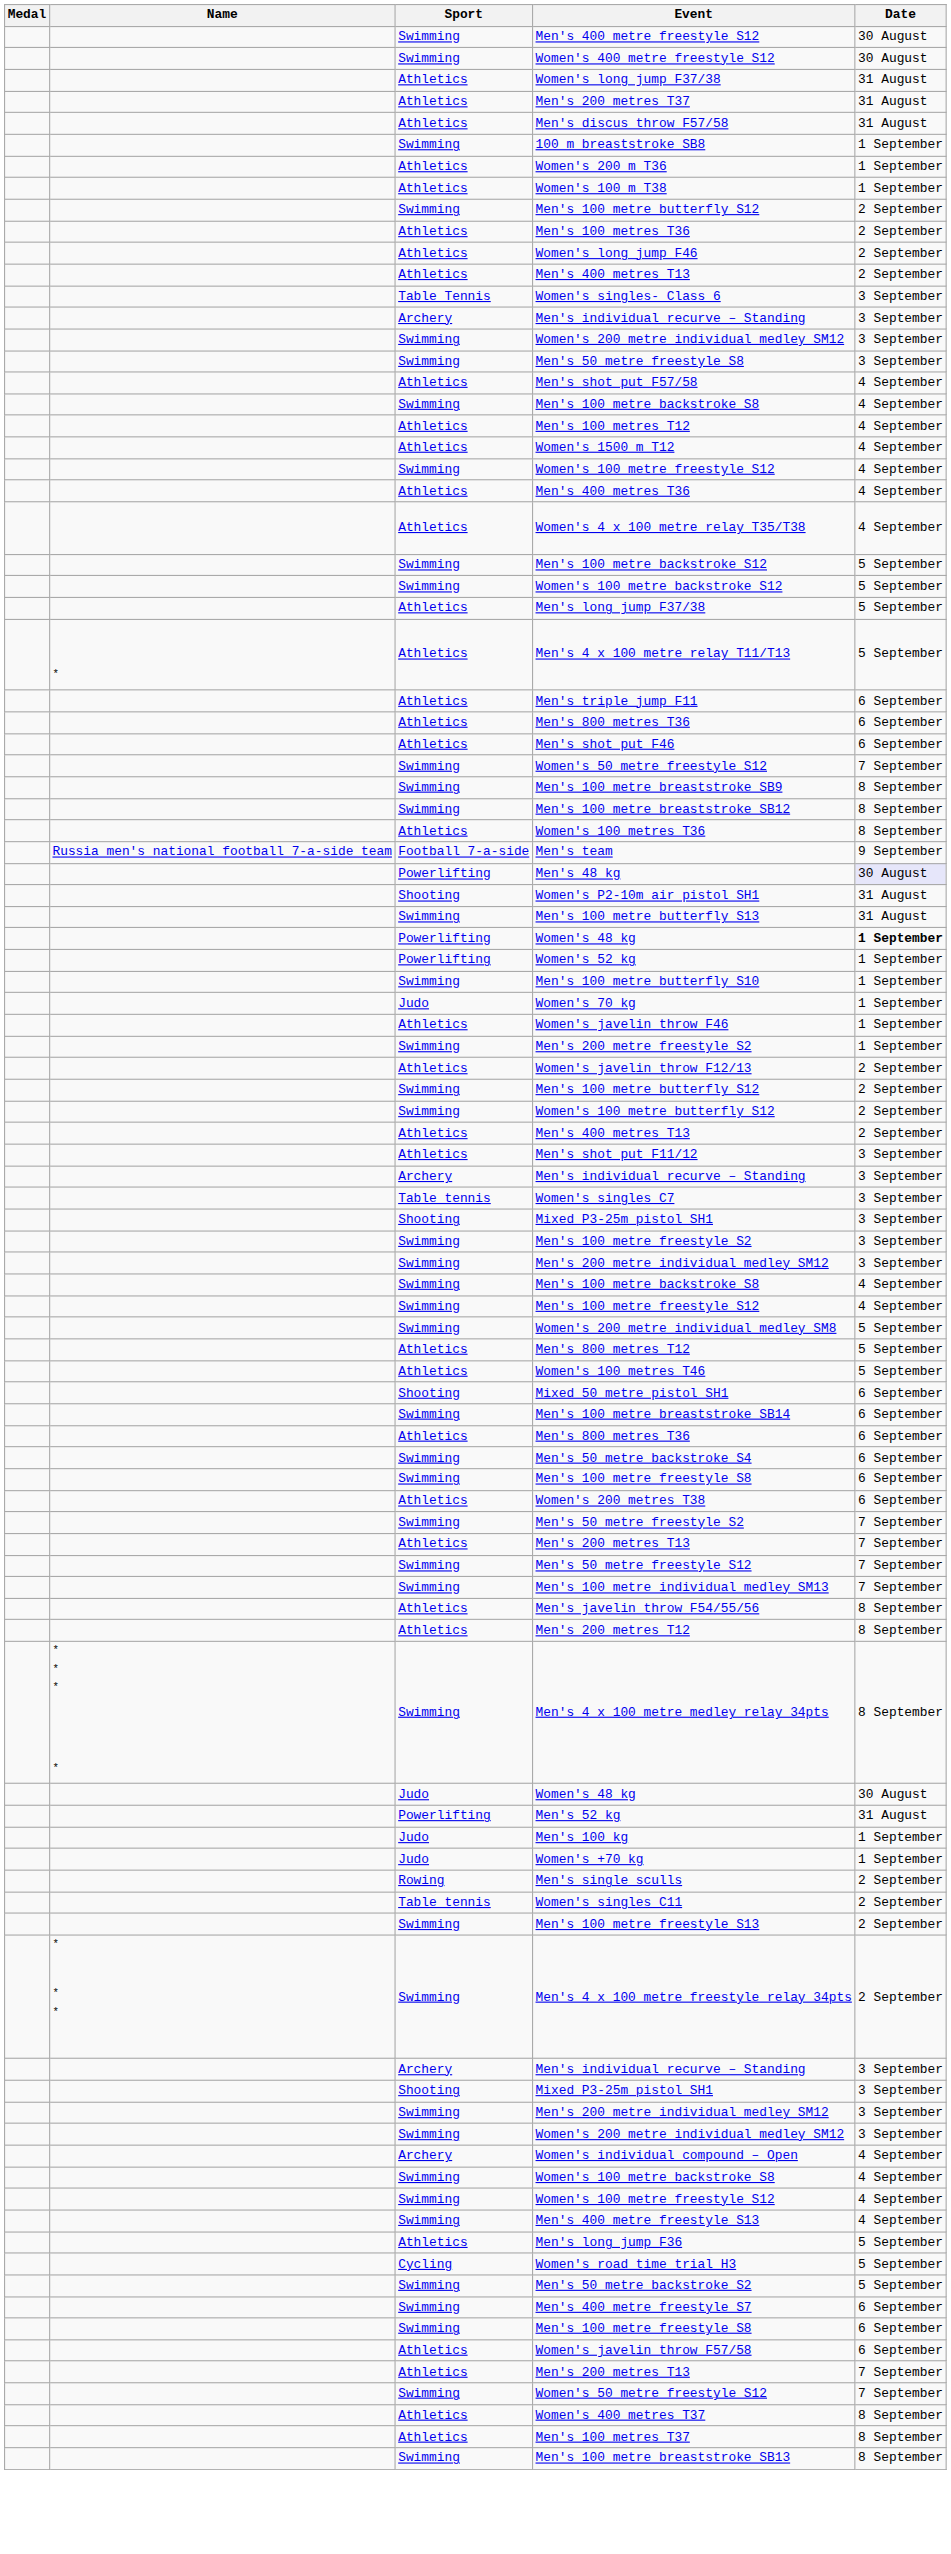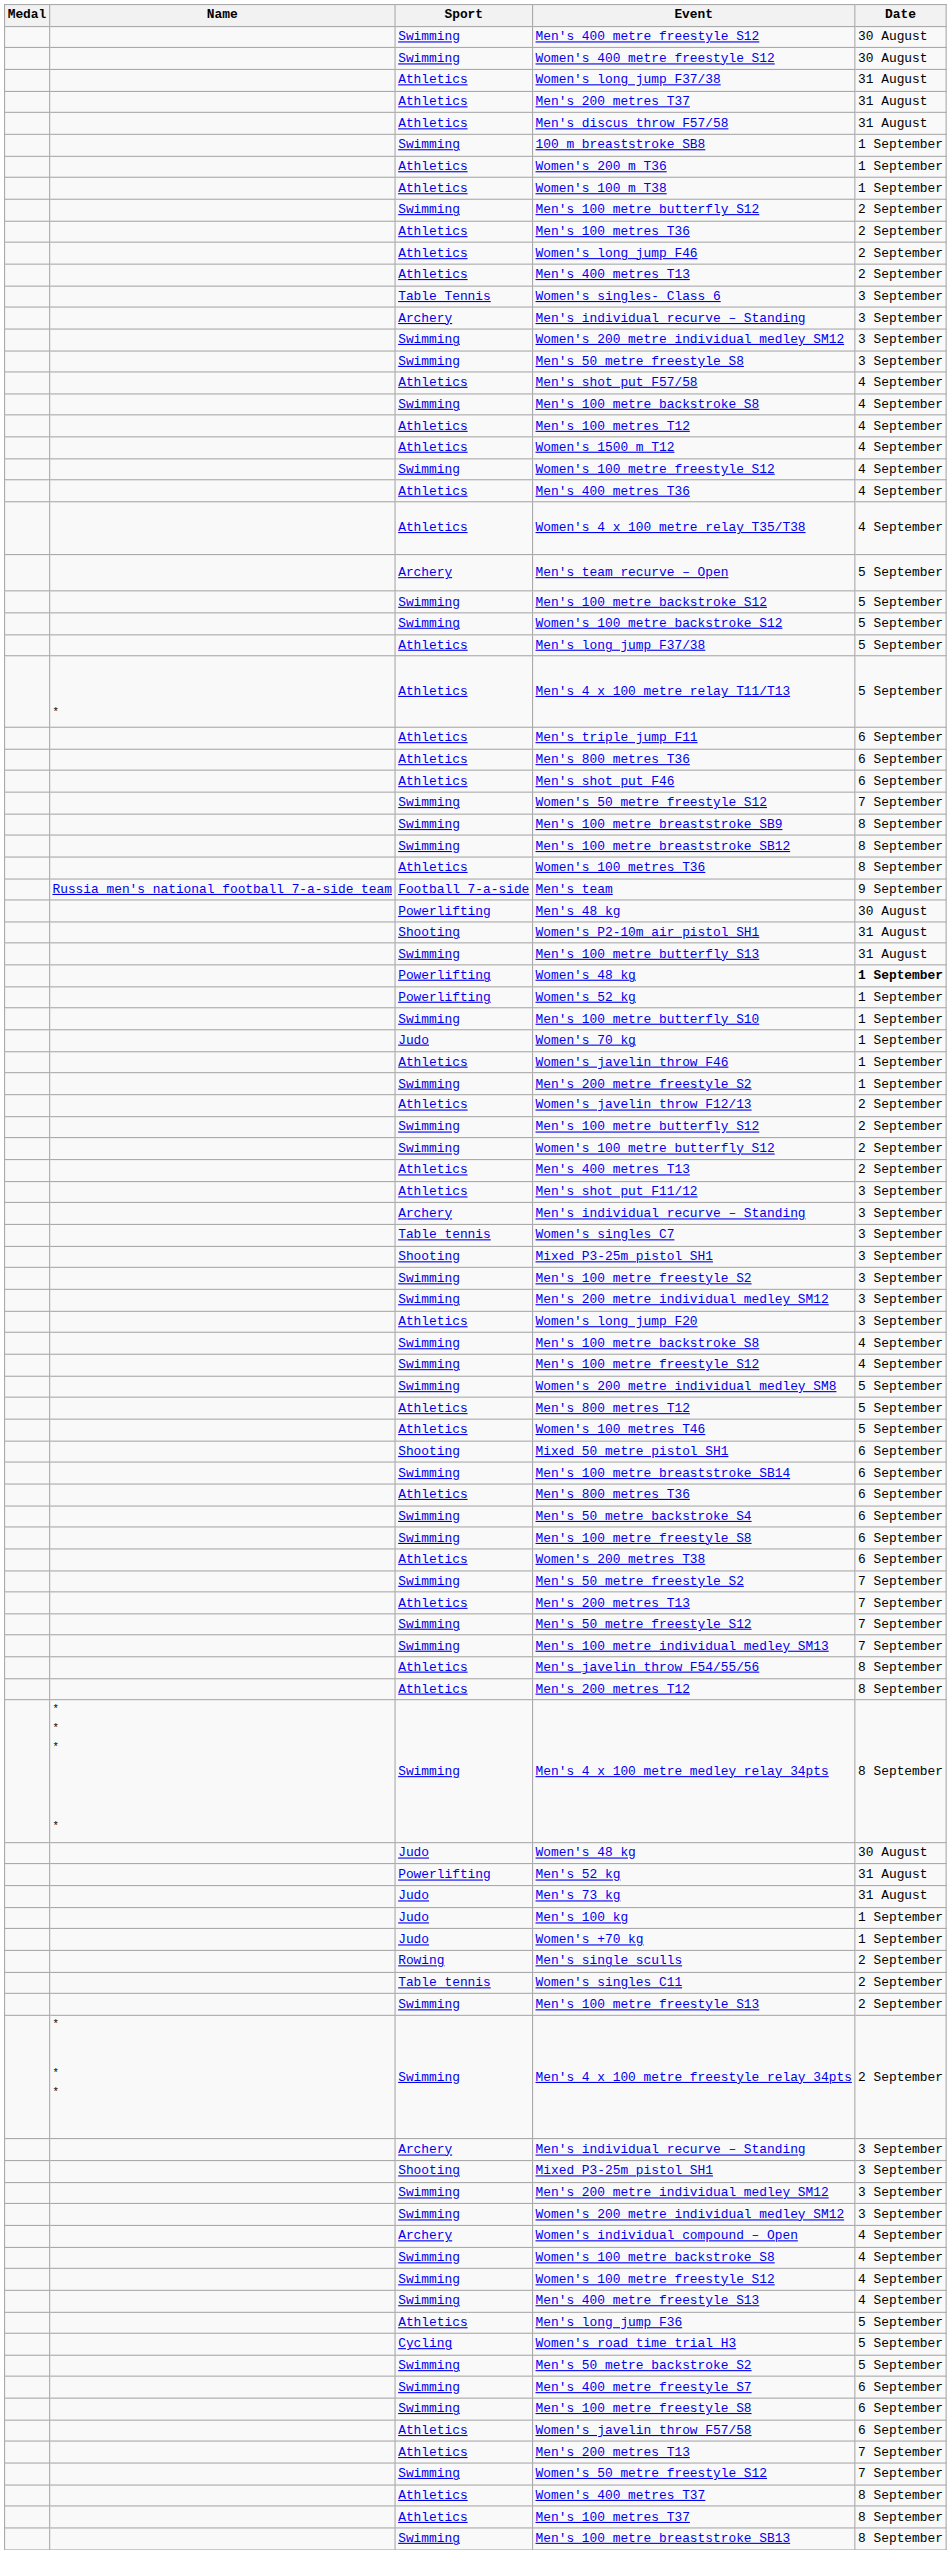 <table class="wikitable sortable" style="font-size: 90%;">
 <tr>
 <th>Medal</th>
 <th>Name</th>
 <th>Sport</th>
 <th>Event</th>
 <th>Date</th>
 </tr>
 <tr>
 <td></td>
 <td></td>
 <td><a href='#'>Swimming</a></td>
 <td><a href='#'>Men's 400 metre freestyle S12</a></td>
 <td>30 August</td>
 </tr>
 <tr>
 <td></td>
 <td></td>
 <td><a href='#'>Swimming</a></td>
 <td><a href='#'>Women's 400 metre freestyle S12</a></td>
 <td>30 August</td>
 </tr>
 <tr>
 <td></td>
 <td></td>
 <td><a href='#'>Athletics</a></td>
 <td><a href='#'>Women's long jump F37/38</a></td>
 <td>31 August</td>
 </tr>
 <tr>
 <td></td>
 <td></td>
 <td><a href='#'>Athletics</a></td>
 <td><a href='#'>Men's 200 metres T37</a></td>
 <td>31 August</td>
 </tr>
 <tr>
 <td></td>
 <td></td>
 <td><a href='#'>Athletics</a></td>
 <td><a href='#'>Men's discus throw F57/58</a></td>
 <td>31 August</td>
 </tr>
 <tr>
 <td></td>
 <td></td>
 <td><a href='#'>Swimming</a></td>
 <td><a href='#'>100 m breaststroke SB8</a></td>
 <td>1 September</td>
 </tr>
 <tr>
 <td></td>
 <td></td>
 <td><a href='#'>Athletics</a></td>
 <td><a href='#'>Women's 200 m T36</a></td>
 <td>1 September</td>
 </tr>
 <tr>
 <td></td>
 <td></td>
 <td><a href='#'>Athletics</a></td>
 <td><a href='#'>Women's 100 m T38</a></td>
 <td>1 September</td>
 </tr>
 <tr>
 <td></td>
 <td></td>
 <td><a href='#'>Swimming</a></td>
 <td><a href='#'>Men's 100 metre butterfly S12</a></td>
 <td>2 September</td>
 </tr>
 <tr>
 <td></td>
 <td></td>
 <td><a href='#'>Athletics</a></td>
 <td><a href='#'>Men's 100 metres T36</a></td>
 <td>2 September</td>
 </tr>
 <tr>
 <td></td>
 <td></td>
 <td><a href='#'>Athletics</a></td>
 <td><a href='#'>Women's long jump F46</a></td>
 <td>2 September</td>
 </tr>
 <tr>
 <td></td>
 <td></td>
 <td><a href='#'>Athletics</a></td>
 <td><a href='#'>Men's 400 metres T13</a></td>
 <td>2 September</td>
 </tr>
 <tr>
 <td></td>
 <td></td>
 <td><a href='#'>Table Tennis</a></td>
 <td><a href='#'>Women's singles- Class 6</a></td>
 <td>3 September</td>
 </tr>
 <tr>
 <td></td>
 <td></td>
 <td><a href='#'>Archery</a></td>
 <td><a href='#'>Men's individual recurve – Standing</a></td>
 <td>3 September</td>
 </tr>
 <tr>
 <td></td>
 <td></td>
 <td><a href='#'>Swimming</a></td>
 <td><a href='#'>Women's 200 metre individual medley SM12</a></td>
 <td>3 September</td>
 </tr>
 <tr>
 <td></td>
 <td></td>
 <td><a href='#'>Swimming</a></td>
 <td><a href='#'>Men's 50 metre freestyle S8</a></td>
 <td>3 September</td>
 </tr>
 <tr>
 <td></td>
 <td></td>
 <td><a href='#'>Athletics</a></td>
 <td><a href='#'>Men's shot put F57/58</a></td>
 <td>4 September</td>
 </tr>
 <tr>
 <td></td>
 <td></td>
 <td><a href='#'>Swimming</a></td>
 <td><a href='#'>Men's 100 metre backstroke S8</a></td>
 <td>4 September</td>
 </tr>
 <tr>
 <td></td>
 <td></td>
 <td><a href='#'>Athletics</a></td>
 <td><a href='#'>Men's 100 metres T12</a></td>
 <td>4 September</td>
 </tr>
 <tr>
 <td></td>
 <td></td>
 <td><a href='#'>Athletics</a></td>
 <td><a href='#'>Women's 1500 m T12</a></td>
 <td>4 September</td>
 </tr>
 <tr>
 <td></td>
 <td></td>
 <td><a href='#'>Swimming</a></td>
 <td><a href='#'>Women's 100 metre freestyle S12</a></td>
 <td>4 September</td>
 </tr>
 <tr>
 <td></td>
 <td></td>
 <td><a href='#'>Athletics</a></td>
 <td><a href='#'>Men's 400 metres T36</a></td>
 <td>4 September</td>
 </tr>
 <tr>
 <td></td>
 <td><br><br><br></td>
 <td><a href='#'>Athletics</a></td>
 <td><a href='#'>Women's 4 x 100 metre relay T35/T38</a></td>
 <td>4 September</td>
 </tr>
 <tr>
 <td></td>
+<td><br><br></td>
+<td><a href='#'>Archery</a></td>
+<td><a href='#'>Men's team recurve – Open</a></td>
+<td>5 September</td>
+</tr>
+<tr>
+<td></td>
 <td></td>
 <td><a href='#'>Swimming</a></td>
 <td><a href='#'>Men's 100 metre backstroke S12</a></td>
 <td>5 September</td>
 </tr>
 <tr>
 <td></td>
 <td></td>
 <td><a href='#'>Swimming</a></td>
 <td><a href='#'>Women's 100 metre backstroke S12</a></td>
 <td>5 September</td>
 </tr>
 <tr>
 <td></td>
 <td></td>
 <td><a href='#'>Athletics</a></td>
 <td><a href='#'>Men's long jump F37/38</a></td>
 <td>5 September</td>
 </tr>
 <tr>
 <td></td>
 <td><br><br><br><sup>*</sup><br></td>
 <td><a href='#'>Athletics</a></td>
 <td><a href='#'>Men's 4 x 100 metre relay T11/T13</a></td>
 <td>5 September</td>
 </tr>
 <tr>
 <td></td>
 <td></td>
 <td><a href='#'>Athletics</a></td>
 <td><a href='#'>Men's triple jump F11</a></td>
 <td>6 September</td>
 </tr>
 <tr>
 <td></td>
 <td></td>
 <td><a href='#'>Athletics</a></td>
 <td><a href='#'>Men's 800 metres T36</a></td>
 <td>6 September</td>
 </tr>
 <tr>
 <td></td>
 <td></td>
 <td><a href='#'>Athletics</a></td>
 <td><a href='#'>Men's shot put F46</a></td>
 <td>6 September</td>
 </tr>
 <tr>
 <td></td>
 <td></td>
 <td><a href='#'>Swimming</a></td>
 <td><a href='#'>Women's 50 metre freestyle S12</a></td>
 <td>7 September</td>
 </tr>
 <tr>
 <td></td>
 <td></td>
 <td><a href='#'>Swimming</a></td>
 <td><a href='#'>Men's 100 metre breaststroke SB9</a></td>
 <td>8 September</td>
 </tr>
 <tr>
 <td></td>
 <td></td>
 <td><a href='#'>Swimming</a></td>
 <td><a href='#'>Men's 100 metre breaststroke SB12</a></td>
 <td>8 September</td>
 </tr>
 <tr>
 <td></td>
 <td></td>
 <td><a href='#'>Athletics</a></td>
 <td><a href='#'>Women's 100 metres T36</a></td>
 <td>8 September</td>
 </tr>
 <tr>
 <td></td>
 <td><a href='#'>Russia men's national football 7-a-side team</a><br></td>
 <td><a href='#'>Football 7-a-side</a></td>
 <td><a href='#'>Men's team</a></td>
 <td>9 September</td>
 </tr>
 <tr>
 <td></td>
 <td></td>
 <td><a href='#'>Powerlifting</a></td>
 <td><a href='#'>Men's 48 kg</a></td>
-<td style="background: lavender;">30 August</td>
+<td>30 August</td>
 </tr>
 <tr>
 <td></td>
 <td></td>
 <td><a href='#'>Shooting</a></td>
 <td><a href='#'>Women's P2-10m air pistol SH1</a></td>
 <td>31 August</td>
 </tr>
 <tr>
 <td></td>
 <td></td>
 <td><a href='#'>Swimming</a></td>
 <td><a href='#'>Men's 100 metre butterfly S13</a></td>
 <td>31 August</td>
 </tr>
 <tr>
 <td></td>
 <td></td>
 <td><a href='#'>Powerlifting</a></td>
 <td><a href='#'>Women's 48 kg</a></td>
 <td><strong>1 September</strong></td>
 </tr>
 <tr>
 <td></td>
 <td></td>
 <td><a href='#'>Powerlifting</a></td>
 <td><a href='#'>Women's 52 kg</a></td>
 <td>1 September</td>
 </tr>
 <tr>
 <td></td>
 <td></td>
 <td><a href='#'>Swimming</a></td>
 <td><a href='#'>Men's 100 metre butterfly S10</a></td>
 <td>1 September</td>
 </tr>
 <tr>
 <td></td>
 <td></td>
 <td><a href='#'>Judo</a></td>
 <td><a href='#'>Women's 70 kg</a></td>
 <td>1 September</td>
 </tr>
 <tr>
 <td></td>
 <td></td>
 <td><a href='#'>Athletics</a></td>
 <td><a href='#'>Women's javelin throw F46</a></td>
 <td>1 September</td>
 </tr>
 <tr>
 <td></td>
 <td></td>
 <td><a href='#'>Swimming</a></td>
 <td><a href='#'>Men's 200 metre freestyle S2</a></td>
 <td>1 September</td>
 </tr>
 <tr>
 <td></td>
 <td></td>
 <td><a href='#'>Athletics</a></td>
 <td><a href='#'>Women's javelin throw F12/13</a></td>
 <td>2 September</td>
 </tr>
 <tr>
 <td></td>
 <td></td>
 <td><a href='#'>Swimming</a></td>
 <td><a href='#'>Men's 100 metre butterfly S12</a></td>
 <td>2 September</td>
 </tr>
 <tr>
 <td></td>
 <td></td>
 <td><a href='#'>Swimming</a></td>
 <td><a href='#'>Women's 100 metre butterfly S12</a></td>
 <td>2 September</td>
 </tr>
 <tr>
 <td></td>
 <td></td>
 <td><a href='#'>Athletics</a></td>
 <td><a href='#'>Men's 400 metres T13</a></td>
 <td>2 September</td>
 </tr>
 <tr>
 <td></td>
 <td></td>
 <td><a href='#'>Athletics</a></td>
 <td><a href='#'>Men's shot put F11/12</a></td>
 <td>3 September</td>
 </tr>
 <tr>
 <td></td>
 <td></td>
 <td><a href='#'>Archery</a></td>
 <td><a href='#'>Men's individual recurve – Standing</a></td>
 <td>3 September</td>
 </tr>
 <tr>
 <td></td>
 <td></td>
 <td><a href='#'>Table tennis</a></td>
 <td><a href='#'>Women's singles C7</a></td>
 <td>3 September</td>
 </tr>
 <tr>
 <td></td>
 <td></td>
 <td><a href='#'>Shooting</a></td>
 <td><a href='#'>Mixed P3-25m pistol SH1</a></td>
 <td>3 September</td>
 </tr>
 <tr>
 <td></td>
 <td></td>
 <td><a href='#'>Swimming</a></td>
 <td><a href='#'>Men's 100 metre freestyle S2</a></td>
 <td>3 September</td>
 </tr>
 <tr>
 <td></td>
 <td></td>
 <td><a href='#'>Swimming</a></td>
 <td><a href='#'>Men's 200 metre individual medley SM12</a></td>
+<td>3 September</td>
+</tr>
+<tr>
+<td></td>
+<td></td>
+<td><a href='#'>Athletics</a></td>
+<td><a href='#'>Women's long jump F20</a></td>
 <td>3 September</td>
 </tr>
 <tr>
 <td></td>
 <td></td>
 <td><a href='#'>Swimming</a></td>
 <td><a href='#'>Men's 100 metre backstroke S8</a></td>
 <td>4 September</td>
 </tr>
 <tr>
 <td></td>
 <td></td>
 <td><a href='#'>Swimming</a></td>
 <td><a href='#'>Men's 100 metre freestyle S12</a></td>
 <td>4 September</td>
 </tr>
 <tr>
 <td></td>
 <td></td>
 <td><a href='#'>Swimming</a></td>
 <td><a href='#'>Women's 200 metre individual medley SM8</a></td>
 <td>5 September</td>
 </tr>
 <tr>
 <td></td>
 <td></td>
 <td><a href='#'>Athletics</a></td>
 <td><a href='#'>Men's 800 metres T12</a></td>
 <td>5 September</td>
 </tr>
 <tr>
 <td></td>
 <td></td>
 <td><a href='#'>Athletics</a></td>
 <td><a href='#'>Women's 100 metres T46</a></td>
 <td>5 September</td>
 </tr>
 <tr>
 <td></td>
 <td></td>
 <td><a href='#'>Shooting</a></td>
 <td><a href='#'>Mixed 50 metre pistol SH1</a></td>
 <td>6 September</td>
 </tr>
 <tr>
 <td></td>
 <td></td>
 <td><a href='#'>Swimming</a></td>
 <td><a href='#'>Men's 100 metre breaststroke SB14</a></td>
 <td>6 September</td>
 </tr>
 <tr>
 <td></td>
 <td></td>
 <td><a href='#'>Athletics</a></td>
 <td><a href='#'>Men's 800 metres T36</a></td>
 <td>6 September</td>
 </tr>
 <tr>
 <td></td>
 <td></td>
 <td><a href='#'>Swimming</a></td>
 <td><a href='#'>Men's 50 metre backstroke S4</a></td>
 <td>6 September</td>
 </tr>
 <tr>
 <td></td>
 <td></td>
 <td><a href='#'>Swimming</a></td>
 <td><a href='#'>Men's 100 metre freestyle S8</a></td>
 <td>6 September</td>
 </tr>
 <tr>
 <td></td>
 <td></td>
 <td><a href='#'>Athletics</a></td>
 <td><a href='#'>Women's 200 metres T38</a></td>
 <td>6 September</td>
 </tr>
 <tr>
 <td></td>
 <td></td>
 <td><a href='#'>Swimming</a></td>
 <td><a href='#'>Men's 50 metre freestyle S2</a></td>
 <td>7 September</td>
 </tr>
 <tr>
 <td></td>
 <td></td>
 <td><a href='#'>Athletics</a></td>
 <td><a href='#'>Men's 200 metres T13</a></td>
 <td>7 September</td>
 </tr>
 <tr>
 <td></td>
 <td></td>
 <td><a href='#'>Swimming</a></td>
 <td><a href='#'>Men's 50 metre freestyle S12</a></td>
 <td>7 September</td>
 </tr>
 <tr>
 <td></td>
 <td></td>
 <td><a href='#'>Swimming</a></td>
 <td><a href='#'>Men's 100 metre individual medley SM13</a></td>
 <td>7 September</td>
 </tr>
 <tr>
 <td></td>
 <td></td>
 <td><a href='#'>Athletics</a></td>
 <td><a href='#'>Men's javelin throw F54/55/56</a></td>
 <td>8 September</td>
 </tr>
 <tr>
 <td></td>
 <td></td>
 <td><a href='#'>Athletics</a></td>
 <td><a href='#'>Men's 200 metres T12</a></td>
 <td>8 September</td>
 </tr>
 <tr>
 <td></td>
 <td><sup>*</sup><br><sup>*</sup><br><sup>*</sup><br><br><br><br><br><sup>*</sup></td>
 <td><a href='#'>Swimming</a></td>
 <td><a href='#'>Men's 4 x 100 metre medley relay 34pts</a></td>
 <td>8 September</td>
 </tr>
 <tr>
 <td></td>
 <td></td>
 <td><a href='#'>Judo</a></td>
 <td><a href='#'>Women's 48 kg</a></td>
 <td>30 August</td>
 </tr>
 <tr>
 <td></td>
 <td></td>
 <td><a href='#'>Powerlifting</a></td>
 <td><a href='#'>Men's 52 kg</a></td>
+<td>31 August</td>
+</tr>
+<tr>
+<td></td>
+<td></td>
+<td><a href='#'>Judo</a></td>
+<td><a href='#'>Men's 73 kg</a></td>
 <td>31 August</td>
 </tr>
 <tr>
 <td></td>
 <td></td>
 <td><a href='#'>Judo</a></td>
 <td><a href='#'>Men's 100 kg</a></td>
 <td>1 September</td>
 </tr>
 <tr>
 <td></td>
 <td></td>
 <td><a href='#'>Judo</a></td>
 <td><a href='#'>Women's +70 kg</a></td>
 <td>1 September</td>
 </tr>
 <tr>
 <td></td>
 <td></td>
 <td><a href='#'>Rowing</a></td>
 <td><a href='#'>Men's single sculls</a></td>
 <td>2 September</td>
 </tr>
 <tr>
 <td></td>
 <td></td>
 <td><a href='#'>Table tennis</a></td>
 <td><a href='#'>Women's singles C11</a></td>
 <td>2 September</td>
 </tr>
 <tr>
 <td></td>
 <td></td>
 <td><a href='#'>Swimming</a></td>
 <td><a href='#'>Men's 100 metre freestyle S13</a></td>
 <td>2 September</td>
 </tr>
 <tr>
 <td></td>
 <td><sup>*</sup><br><br><br><sup>*</sup><br><sup>*</sup><br><br><br></td>
 <td><a href='#'>Swimming</a></td>
 <td><a href='#'>Men's 4 x 100 metre freestyle relay 34pts</a></td>
 <td>2 September</td>
 </tr>
 <tr>
 <td></td>
 <td></td>
 <td><a href='#'>Archery</a></td>
 <td><a href='#'>Men's individual recurve – Standing</a></td>
 <td>3 September</td>
 </tr>
 <tr>
 <td></td>
 <td></td>
 <td><a href='#'>Shooting</a></td>
 <td><a href='#'>Mixed P3-25m pistol SH1</a></td>
 <td>3 September</td>
 </tr>
 <tr>
 <td></td>
 <td></td>
 <td><a href='#'>Swimming</a></td>
 <td><a href='#'>Men's 200 metre individual medley SM12</a></td>
 <td>3 September</td>
 </tr>
 <tr>
 <td></td>
 <td></td>
 <td><a href='#'>Swimming</a></td>
 <td><a href='#'>Women's 200 metre individual medley SM12</a></td>
 <td>3 September</td>
 </tr>
 <tr>
 <td></td>
 <td></td>
 <td><a href='#'>Archery</a></td>
 <td><a href='#'>Women's individual compound – Open</a></td>
 <td>4 September</td>
 </tr>
 <tr>
 <td></td>
 <td></td>
 <td><a href='#'>Swimming</a></td>
 <td><a href='#'>Women's 100 metre backstroke S8</a></td>
 <td>4 September</td>
 </tr>
 <tr>
 <td></td>
 <td></td>
 <td><a href='#'>Swimming</a></td>
 <td><a href='#'>Women's 100 metre freestyle S12</a></td>
 <td>4 September</td>
 </tr>
 <tr>
 <td></td>
 <td></td>
 <td><a href='#'>Swimming</a></td>
 <td><a href='#'>Men's 400 metre freestyle S13</a></td>
 <td>4 September</td>
 </tr>
 <tr>
 <td></td>
 <td></td>
 <td><a href='#'>Athletics</a></td>
 <td><a href='#'>Men's long jump F36</a></td>
 <td>5 September</td>
 </tr>
 <tr>
 <td></td>
 <td></td>
 <td><a href='#'>Cycling</a></td>
 <td><a href='#'>Women's road time trial H3</a></td>
 <td>5 September</td>
 </tr>
 <tr>
 <td></td>
 <td></td>
 <td><a href='#'>Swimming</a></td>
 <td><a href='#'>Men's 50 metre backstroke S2</a></td>
 <td>5 September</td>
 </tr>
 <tr>
 <td></td>
 <td></td>
 <td><a href='#'>Swimming</a></td>
 <td><a href='#'>Men's 400 metre freestyle S7</a></td>
 <td>6 September</td>
 </tr>
 <tr>
 <td></td>
 <td></td>
 <td><a href='#'>Swimming</a></td>
 <td><a href='#'>Men's 100 metre freestyle S8</a></td>
 <td>6 September</td>
 </tr>
 <tr>
 <td></td>
 <td></td>
 <td><a href='#'>Athletics</a></td>
 <td><a href='#'>Women's javelin throw F57/58</a></td>
 <td>6 September</td>
 </tr>
 <tr>
 <td></td>
 <td></td>
 <td><a href='#'>Athletics</a></td>
 <td><a href='#'>Men's 200 metres T13</a></td>
 <td>7 September</td>
 </tr>
 <tr>
 <td></td>
 <td></td>
 <td><a href='#'>Swimming</a></td>
 <td><a href='#'>Women's 50 metre freestyle S12</a></td>
 <td>7 September</td>
 </tr>
 <tr>
 <td></td>
 <td></td>
 <td><a href='#'>Athletics</a></td>
 <td><a href='#'>Women's 400 metres T37</a></td>
 <td>8 September</td>
 </tr>
 <tr>
 <td></td>
 <td></td>
 <td><a href='#'>Athletics</a></td>
 <td><a href='#'>Men's 100 metres T37</a></td>
 <td>8 September</td>
 </tr>
 <tr>
 <td></td>
 <td></td>
 <td><a href='#'>Swimming</a></td>
 <td><a href='#'>Men's 100 metre breaststroke SB13</a></td>
 <td>8 September</td>
 </tr>
 </table>
